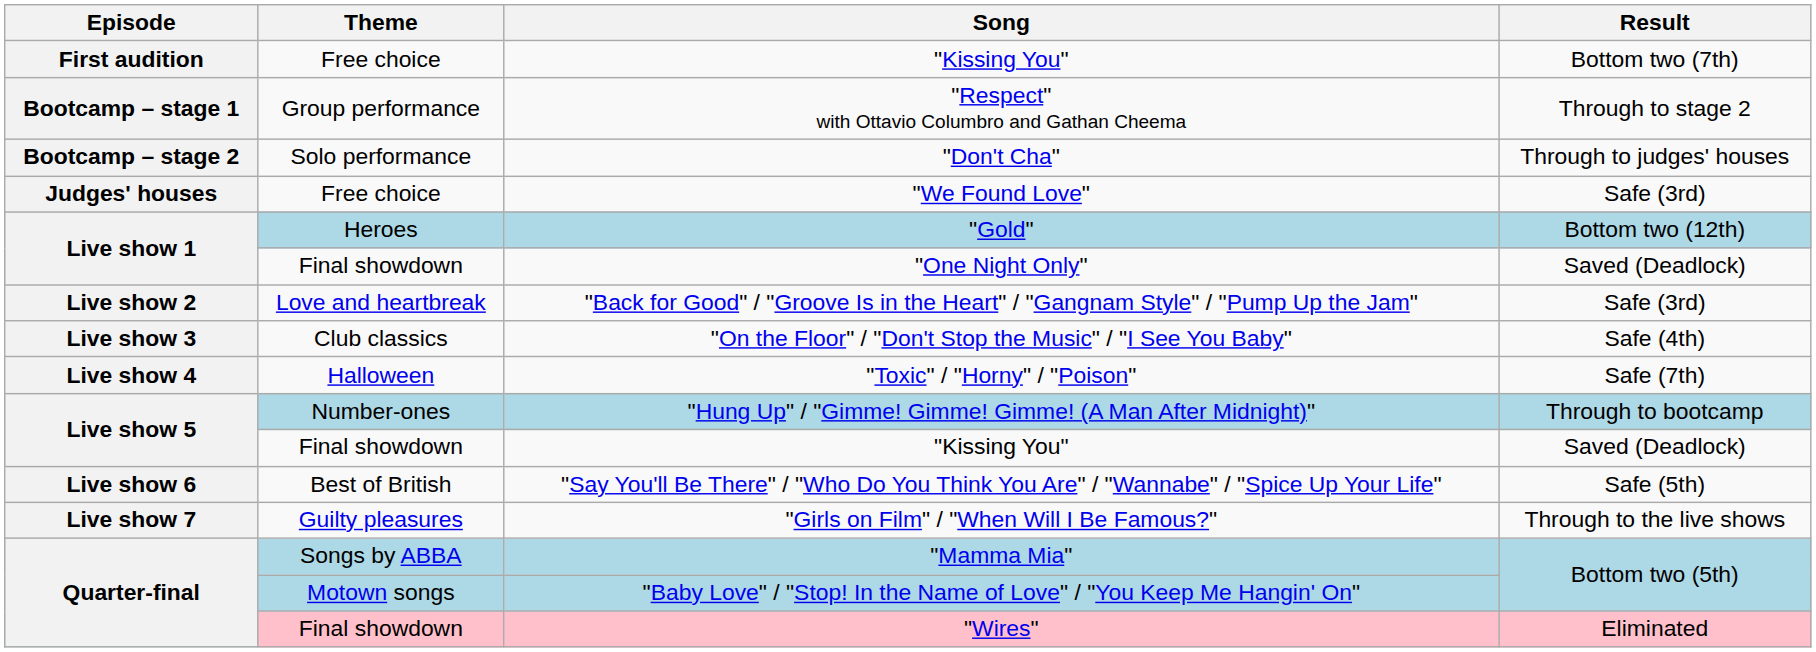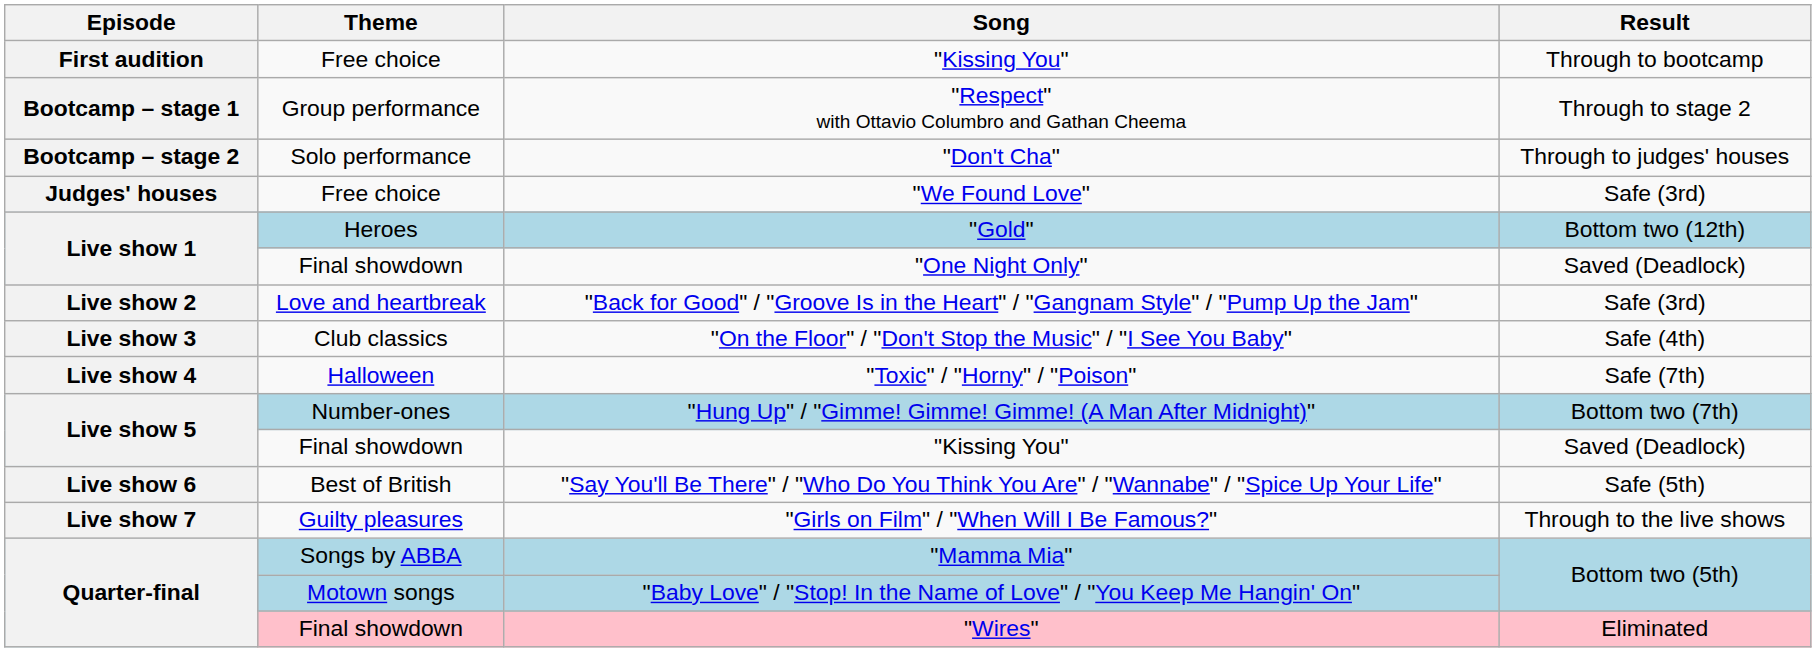 <table class="wikitable collapsible collapsed" style="width:100%; margin:1em auto 1em auto; text-align:center;">
 <tr>
 <th scope="col">Episode</th>
 <th scope="col">Theme</th>
 <th scope="col">Song</th>
 <th scope="col">Result</th>
 </tr>
 <tr>
 <th scope="row">First audition</th>
 <td>Free choice</td>
 <td>"<a href='#'>Kissing You</a>"</td>
-<td>Bottom two (7th)</td>
+<td>Through to bootcamp</td>
 </tr>
 <tr>
 <th scope="row">Bootcamp – stage 1</th>
 <td>Group performance</td>
 <td>"<a href='#'>Respect</a>"<br><small>with Ottavio Columbro and Gathan Cheema</small></td>
 <td>Through to stage 2</td>
 </tr>
 <tr>
 <th scope="row">Bootcamp – stage 2</th>
 <td>Solo performance</td>
 <td>"<a href='#'>Don't Cha</a>"</td>
 <td>Through to judges' houses</td>
 </tr>
 <tr>
 <th scope="row">Judges' houses</th>
 <td>Free choice</td>
 <td>"<a href='#'>We Found Love</a>"</td>
 <td>Safe (3rd)</td>
 </tr>
 <tr style="background:lightblue">
 <th scope="row" rowspan="2">Live show 1</th>
 <td>Heroes</td>
 <td>"<a href='#'>Gold</a>"</td>
 <td>Bottom two (12th)</td>
 </tr>
 <tr>
 <td>Final showdown</td>
 <td>"<a href='#'>One Night Only</a>"</td>
 <td>Saved (Deadlock)</td>
 </tr>
 <tr>
 <th scope="row">Live show 2</th>
 <td><a href='#'>Love and heartbreak</a></td>
 <td>"<a href='#'>Back for Good</a>" / "<a href='#'>Groove Is in the Heart</a>" / "<a href='#'>Gangnam Style</a>" / "<a href='#'>Pump Up the Jam</a>"</td>
 <td>Safe (3rd)</td>
 </tr>
 <tr>
 <th scope="row">Live show 3</th>
 <td>Club classics</td>
 <td>"<a href='#'>On the Floor</a>" / "<a href='#'>Don't Stop the Music</a>" / "<a href='#'>I See You Baby</a>"</td>
 <td>Safe (4th)</td>
 </tr>
 <tr>
 <th scope="row">Live show 4</th>
 <td><a href='#'>Halloween</a></td>
 <td>"<a href='#'>Toxic</a>" / "<a href='#'>Horny</a>" / "<a href='#'>Poison</a>"</td>
 <td>Safe (7th)</td>
 </tr>
 <tr style="background:lightblue">
 <th scope="row" rowspan="2">Live show 5</th>
 <td>Number-ones</td>
 <td>"<a href='#'>Hung Up</a>" / "<a href='#'>Gimme! Gimme! Gimme! (A Man After Midnight)</a>"</td>
-<td>Through to bootcamp</td>
+<td>Bottom two (7th)</td>
 </tr>
 <tr>
 <td>Final showdown</td>
 <td>"Kissing You"</td>
 <td>Saved (Deadlock)</td>
 </tr>
 <tr>
 <th scope="row">Live show 6</th>
 <td>Best of British</td>
 <td>"<a href='#'>Say You'll Be There</a>" / "<a href='#'>Who Do You Think You Are</a>" / "<a href='#'>Wannabe</a>" / "<a href='#'>Spice Up Your Life</a>"</td>
 <td>Safe (5th)</td>
 </tr>
 <tr>
 <th scope="row">Live show 7</th>
 <td><a href='#'>Guilty pleasures</a></td>
 <td>"<a href='#'>Girls on Film</a>" / "<a href='#'>When Will I Be Famous?</a>"</td>
 <td>Through to the live shows<br></td>
 </tr>
 <tr style="background:lightblue">
 <th scope="row" rowspan="3">Quarter-final</th>
 <td>Songs by <a href='#'>ABBA</a></td>
 <td>"<a href='#'>Mamma Mia</a>"</td>
 <td rowspan=2>Bottom two (5th)</td>
 </tr>
 <tr style="background:lightblue">
 <td><a href='#'>Motown</a> songs</td>
 <td>"<a href='#'>Baby Love</a>" / "<a href='#'>Stop! In the Name of Love</a>" / "<a href='#'>You Keep Me Hangin' On</a>"</td>
 </tr>
 <tr style="background:pink">
 <td>Final showdown</td>
 <td>"<a href='#'>Wires</a>"</td>
 <td>Eliminated</td>
 </tr>
 </table>
